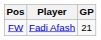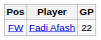 <table class=wikitable>
 <tr>
 <th>Pos</th>
 <th>Player</th>
 <th>GP</th>
 </tr>
 <tr>
 <td align="center"><a href='#'>FW</a></td>
 <td> <a href='#'>Fadi Afash</a></td>
-<td align="center">21</td>
+<td align="center">22</td>
 </tr>
 </table>
